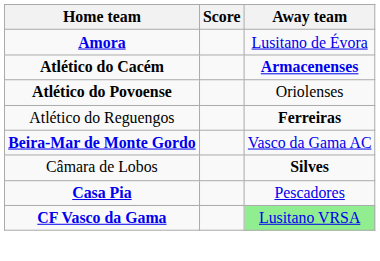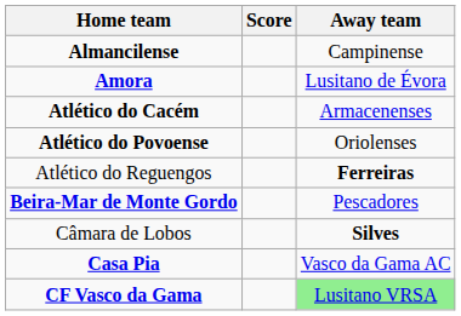 <table class="wikitable" style="text-align: center">
 <tr>
 </tr>
 <tr>
 <th>Home team</th>
 <th>Score</th>
 <th>Away team</th>
 </tr>
 <tr>
+<td><strong>Almancilense</strong> </td>
+<td></td>
+<td>Campinense </td>
+</tr>
+<tr>
 <td><strong><a href='#'>Amora</a></strong> </td>
 <td></td>
 <td><a href='#'>Lusitano de Évora</a> </td>
 </tr>
 <tr>
 <td><strong>Atlético do Cacém</strong> </td>
 <td></td>
-<td><strong><a href='#'>Armacenenses</a> </strong></td>
+<td><a href='#'>Armacenenses</a> </td>
 </tr>
 <tr>
 <td><strong>Atlético do Povoense</strong> </td>
 <td></td>
 <td>Oriolenses </td>
 </tr>
 <tr>
 <td>Atlético do Reguengos </td>
 <td></td>
 <td><strong>Ferreiras</strong> </td>
 </tr>
 <tr>
 <td><strong><a href='#'>Beira-Mar de Monte Gordo</a></strong> </td>
 <td></td>
-<td><a href='#'>Vasco da Gama AC</a> </td>
+<td><a href='#'>Pescadores</a> </td>
 </tr>
 <tr>
 <td>Câmara de Lobos </td>
 <td></td>
 <td><strong>Silves</strong> </td>
 </tr>
 <tr>
 <td><strong><a href='#'>Casa Pia</a></strong> </td>
 <td></td>
-<td><a href='#'>Pescadores</a> </td>
+<td><a href='#'>Vasco da Gama AC</a> </td>
 </tr>
 <tr>
 <td><strong><a href='#'>CF Vasco da Gama</a></strong> </td>
 <td></td>
 <td style="background: lightgreen;"><a href='#'>Lusitano VRSA</a> </td>
 </tr>
 </table>
